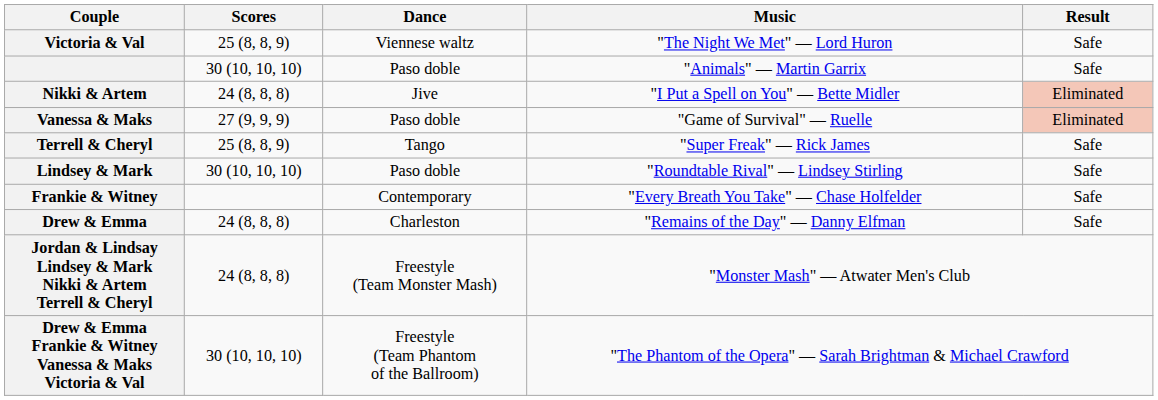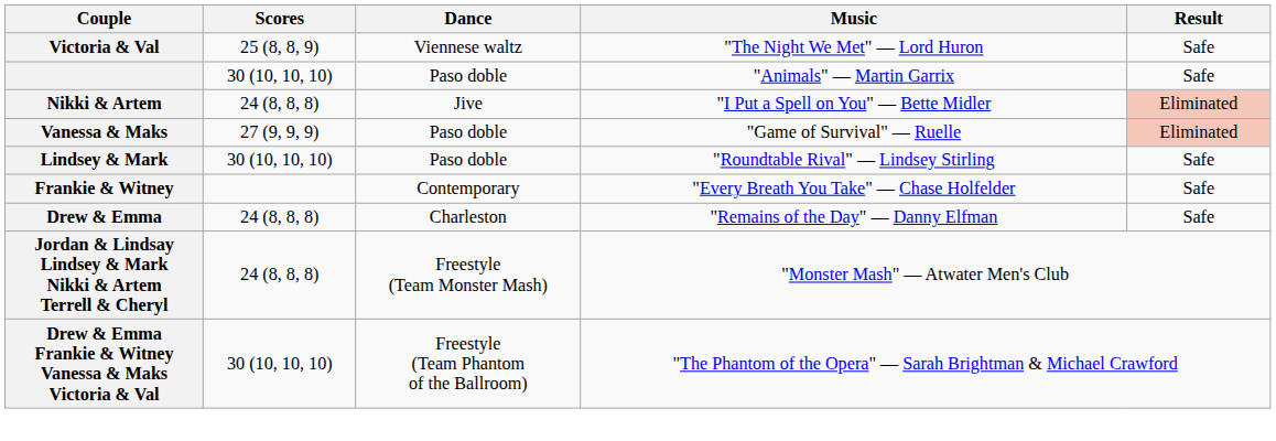 <table class="wikitable sortable" style="text-align:center; width:90%">
 <tr>
 <th scope="col">Couple</th>
 <th scope="col">Scores</th>
 <th scope="col" class="unsortable">Dance</th>
 <th scope="col" class="unsortable">Music</th>
 <th scope="col" class="unsortable">Result</th>
 </tr>
 <tr>
 <th scope="row">Victoria & Val</th>
 <td>25 (8, 8, 9)</td>
 <td>Viennese waltz</td>
 <td>"<a href='#'>The Night We Met</a>" — <a href='#'>Lord Huron</a></td>
 <td>Safe</td>
 </tr>
 <tr>
 <th scope="row"></th>
 <td>30 (10, 10, 10)</td>
 <td>Paso doble</td>
 <td>"<a href='#'>Animals</a>" — <a href='#'>Martin Garrix</a></td>
 <td>Safe</td>
 </tr>
 <tr>
 <th scope="row">Nikki & Artem</th>
 <td>24 (8, 8, 8)</td>
 <td>Jive</td>
 <td>"<a href='#'>I Put a Spell on You</a>" — <a href='#'>Bette Midler</a></td>
 <td bgcolor=f4c7b8>Eliminated</td>
 </tr>
 <tr>
 <th scope="row">Vanessa & Maks</th>
 <td>27 (9, 9, 9)</td>
 <td>Paso doble</td>
 <td>"Game of Survival" — <a href='#'>Ruelle</a></td>
 <td bgcolor=f4c7b8 bgcolor=f4c7b8>Eliminated</td>
 </tr>
 <tr>
-<th scope="row">Terrell & Cheryl</th>
-<td>25 (8, 8, 9)</td>
-<td>Tango</td>
-<td>"<a href='#'>Super Freak</a>" — <a href='#'>Rick James</a></td>
-<td>Safe</td>
-</tr>
-<tr>
 <th scope="row">Lindsey & Mark</th>
 <td>30 (10, 10, 10)</td>
 <td>Paso doble</td>
 <td>"<a href='#'>Roundtable Rival</a>" — <a href='#'>Lindsey Stirling</a></td>
 <td>Safe</td>
 </tr>
 <tr>
 <th scope="row">Frankie & Witney</th>
 <td></td>
 <td>Contemporary</td>
 <td>"<a href='#'>Every Breath You Take</a>" — <a href='#'>Chase Holfelder</a></td>
 <td>Safe</td>
 </tr>
 <tr>
 <th scope="row">Drew & Emma</th>
 <td>24 (8, 8, 8)</td>
 <td>Charleston</td>
 <td>"<a href='#'>Remains of the Day</a>" — <a href='#'>Danny Elfman</a></td>
 <td>Safe</td>
 </tr>
 <tr>
 <th scope="row">Jordan & Lindsay<br>Lindsey & Mark<br>Nikki & Artem<br>Terrell & Cheryl</th>
 <td>24 (8, 8, 8)</td>
 <td>Freestyle<br>(Team Monster Mash)</td>
 <td colspan="2">"<a href='#'>Monster Mash</a>" — Atwater Men's Club</td>
 </tr>
 <tr>
 <th scope="row">Drew & Emma<br>Frankie & Witney<br>Vanessa & Maks<br>Victoria & Val</th>
 <td>30 (10, 10, 10)</td>
 <td>Freestyle<br>(Team Phantom<br>of the Ballroom)</td>
 <td colspan="2">"<a href='#'>The Phantom of the Opera</a>" — <a href='#'>Sarah Brightman</a> & <a href='#'>Michael Crawford</a></td>
 </tr>
 </table>
